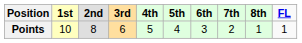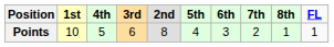 <table class="wikitable" style="font-size:85%; text-align:center">
 <tr>
 <th>Position</th>
 <td style="background:#ffffbf;"> <strong>1st</strong> </td>
+<td style="background:#dfffdf;"> <strong>4th</strong> </td>
+<td style="background:#ffdf9f;"> <strong>3rd</strong> </td>
 <td style="background:#dfdfdf;"> <strong>2nd</strong> </td>
-<td style="background:#ffdf9f;"> <strong>3rd</strong> </td>
-<td style="background:#dfffdf;"> <strong>4th</strong> </td>
 <td style="background:#dfffdf;"> <strong>5th</strong> </td>
 <td style="background:#dfffdf;"> <strong>6th</strong> </td>
 <td style="background:#dfffdf;"> <strong>7th</strong> </td>
 <td style="background:#dfffdf;"> <strong>8th</strong> </td>
 <td> <strong><a href='#'>FL</a></strong> </td>
 </tr>
 <tr>
 <th>Points</th>
 <td style="background:#ffffbf;">10</td>
+<td style="background:#dfffdf;">5</td>
+<td style="background:#ffdf9f;">6</td>
 <td style="background:#dfdfdf;">8</td>
-<td style="background:#ffdf9f;">6</td>
-<td style="background:#dfffdf;">5</td>
 <td style="background:#dfffdf;">4</td>
 <td style="background:#dfffdf;">3</td>
 <td style="background:#dfffdf;">2</td>
 <td style="background:#dfffdf;">1</td>
 <td>1</td>
 </tr>
 </table>
